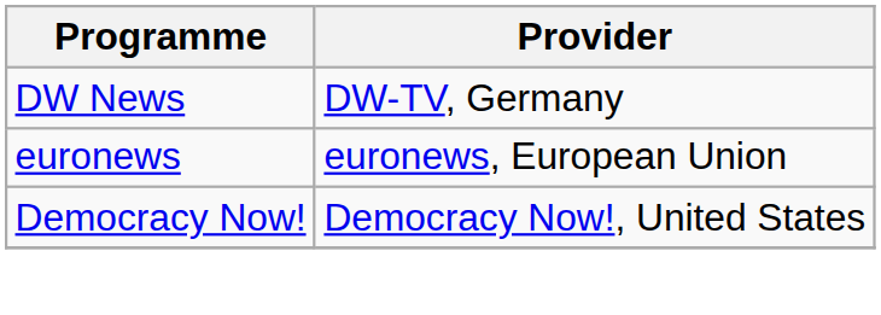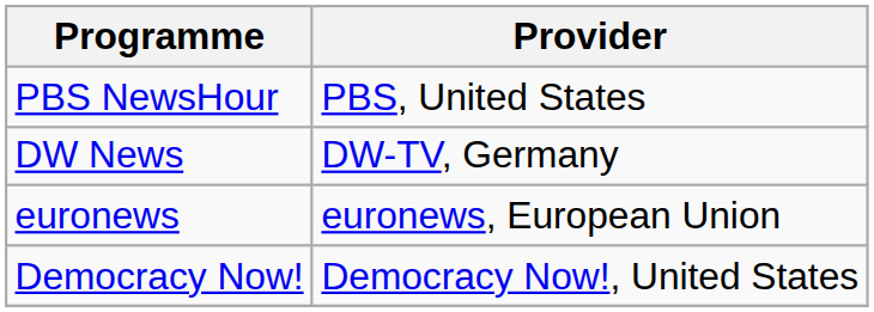 <table class="wikitable" style="font-size: 90%;">
 <tr>
 <th>Programme</th>
 <th>Provider</th>
+</tr>
+<tr>
+<td><a href='#'>PBS NewsHour</a></td>
+<td><a href='#'>PBS</a>, United States</td>
 </tr>
 <tr>
 <td><a href='#'>DW News</a></td>
 <td><a href='#'>DW-TV</a>, Germany</td>
 </tr>
 <tr>
 <td><a href='#'>euronews</a></td>
 <td><a href='#'>euronews</a>, European Union</td>
 </tr>
 <tr>
 <td><a href='#'>Democracy Now!</a></td>
 <td><a href='#'>Democracy Now!</a>, United States</td>
 </tr>
 <tr>
 </tr>
 </table>
